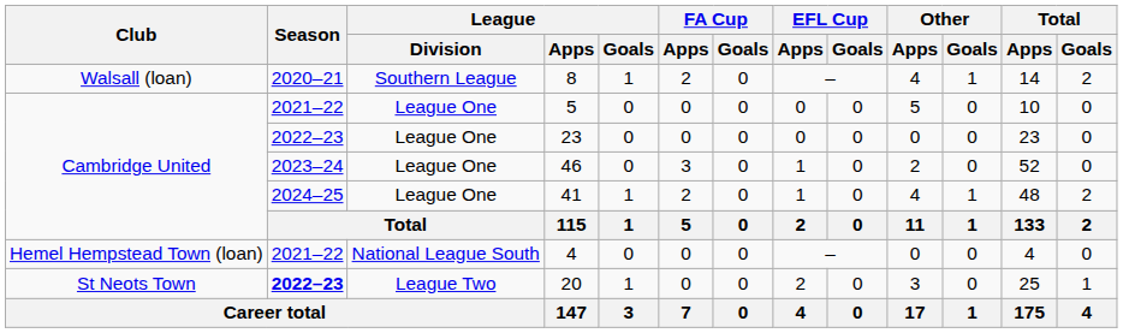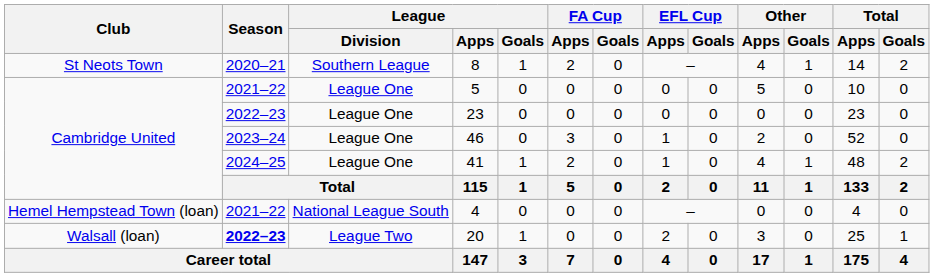 <table class=wikitable style=text-align:center>
 <tr>
 <th rowspan=2>Club</th>
 <th rowspan=2>Season</th>
 <th colspan=3>League</th>
 <th colspan=2><a href='#'>FA Cup</a></th>
 <th colspan=2><a href='#'>EFL Cup</a></th>
 <th colspan=2>Other</th>
 <th colspan=2>Total</th>
 </tr>
 <tr>
 <th>Division</th>
 <th>Apps</th>
 <th>Goals</th>
 <th>Apps</th>
 <th>Goals</th>
 <th>Apps</th>
 <th>Goals</th>
 <th>Apps</th>
 <th>Goals</th>
 <th>Apps</th>
 <th>Goals</th>
 </tr>
 <tr>
-<td><a href='#'>Walsall</a> (loan)</td>
+<td><a href='#'>St Neots Town</a></td>
 <td><a href='#'>2020–21</a></td>
 <td><a href='#'>Southern League</a></td>
 <td>8</td>
 <td>1</td>
 <td>2</td>
 <td>0</td>
 <td colspan="2">–</td>
 <td>4</td>
 <td>1</td>
 <td>14</td>
 <td>2</td>
 </tr>
 <tr>
 <td rowspan=5><a href='#'>Cambridge United</a></td>
 <td><a href='#'>2021–22</a></td>
 <td><a href='#'>League One</a></td>
 <td>5</td>
 <td>0</td>
 <td>0</td>
 <td>0</td>
 <td>0</td>
 <td>0</td>
 <td>5</td>
 <td>0</td>
 <td>10</td>
 <td>0</td>
 </tr>
 <tr>
 <td><a href='#'>2022–23</a></td>
 <td>League One</td>
 <td>23</td>
 <td>0</td>
 <td>0</td>
 <td>0</td>
 <td>0</td>
 <td>0</td>
 <td>0</td>
 <td>0</td>
 <td>23</td>
 <td>0</td>
 </tr>
 <tr>
 <td><a href='#'>2023–24</a></td>
 <td>League One</td>
 <td>46</td>
 <td>0</td>
 <td>3</td>
 <td>0</td>
 <td>1</td>
 <td>0</td>
 <td>2</td>
 <td>0</td>
 <td>52</td>
 <td>0</td>
 </tr>
 <tr>
 <td><a href='#'>2024–25</a></td>
 <td>League One</td>
 <td>41</td>
 <td>1</td>
 <td>2</td>
 <td>0</td>
 <td>1</td>
 <td>0</td>
 <td>4</td>
 <td>1</td>
 <td>48</td>
 <td>2</td>
 </tr>
 <tr>
 <th colspan="2">Total</th>
 <th>115</th>
 <th>1</th>
 <th>5</th>
 <th>0</th>
 <th>2</th>
 <th>0</th>
 <th>11</th>
 <th>1</th>
 <th>133</th>
 <th>2</th>
 </tr>
 <tr>
 <td><a href='#'>Hemel Hempstead Town</a> (loan)</td>
 <td><a href='#'>2021–22</a></td>
 <td><a href='#'>National League South</a></td>
 <td>4</td>
 <td>0</td>
 <td>0</td>
 <td>0</td>
 <td colspan="2">–</td>
 <td>0</td>
 <td>0</td>
 <td>4</td>
 <td>0</td>
 </tr>
 <tr>
-<td><a href='#'>St Neots Town</a></td>
+<td><a href='#'>Walsall</a> (loan)</td>
 <td><strong><a href='#'>2022–23</a></strong></td>
 <td><a href='#'>League Two</a></td>
 <td>20</td>
 <td>1</td>
 <td>0</td>
 <td>0</td>
 <td>2</td>
 <td>0</td>
 <td>3</td>
 <td>0</td>
 <td>25</td>
 <td>1</td>
 </tr>
 <tr>
 <th colspan="3">Career total</th>
 <th>147</th>
 <th>3</th>
 <th>7</th>
 <th>0</th>
 <th>4</th>
 <th>0</th>
 <th>17</th>
 <th>1</th>
 <th>175</th>
 <th>4</th>
 </tr>
 </table>
